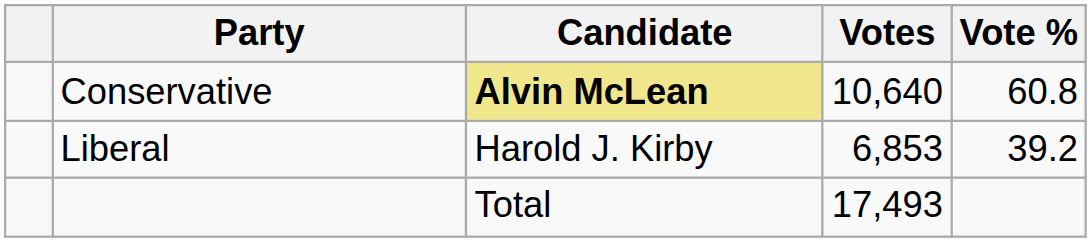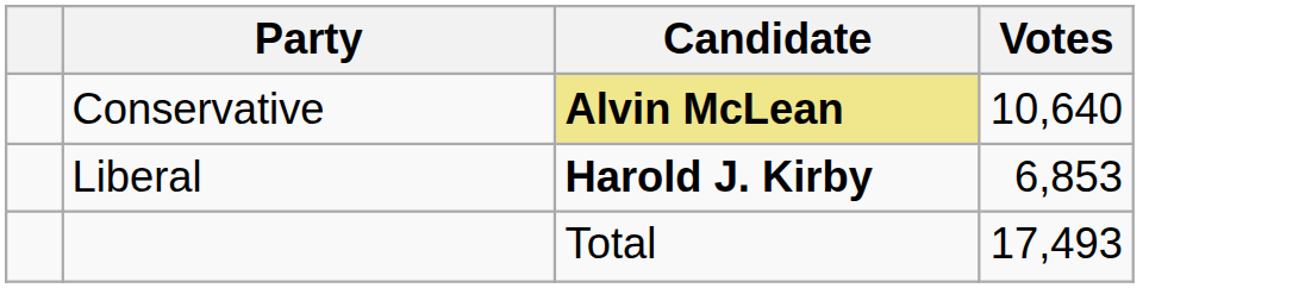 <table class="wikitable">
 <tr>
 <th></th>
 <th scope="col" width="175">Party</th>
 <th scope="col" width="150">Candidate</th>
 <th>Votes</th>
-<th>Vote %</th>
 </tr>
 <tr>
 <td>   </td>
 <td>Conservative</td>
 <td style="background: khaki;"><strong>Alvin McLean</strong></td>
 <td align=right>10,640</td>
-<td align=right>60.8</td>
 </tr>
 <tr>
 <td>   </td>
 <td>Liberal</td>
-<td>Harold J. Kirby</td>
+<td><strong>Harold J. Kirby</strong></td>
 <td align=right>6,853</td>
-<td align=right>39.2</td>
 </tr>
 <tr |>
 <td></td>
 <td></td>
 <td>Total</td>
 <td align=right>17,493</td>
-<td></td>
 </tr>
 </table>
